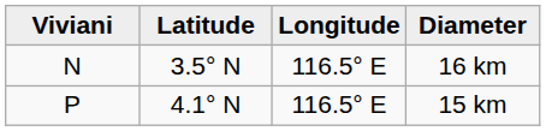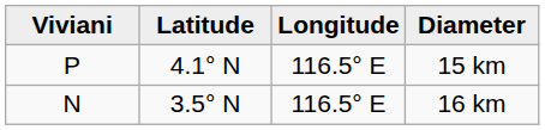 <table class="wikitable">
 <tr>
 <th width="25%" style="background:#eeeeee;">Viviani</th>
 <th width="25%" style="background:#eeeeee;">Latitude</th>
 <th width="25%" style="background:#eeeeee;">Longitude</th>
 <th width="25%" style="background:#eeeeee;">Diameter</th>
 </tr>
 <tr>
+<td align="center">P</td>
+<td align="center">4.1° N</td>
+<td align="center">116.5° E</td>
+<td align="center">15 km</td>
+</tr>
+<tr>
 <td align="center">N</td>
 <td align="center">3.5° N</td>
 <td align="center">116.5° E</td>
 <td align="center">16 km</td>
 </tr>
-<tr>
-<td align="center">P</td>
-<td align="center">4.1° N</td>
-<td align="center">116.5° E</td>
-<td align="center">15 km</td>
-</tr>
 </table>
